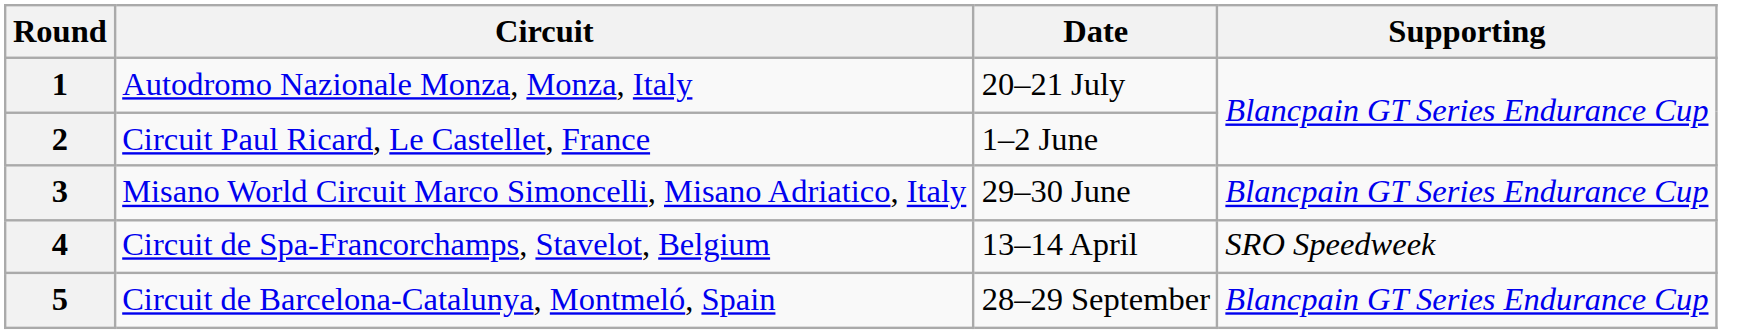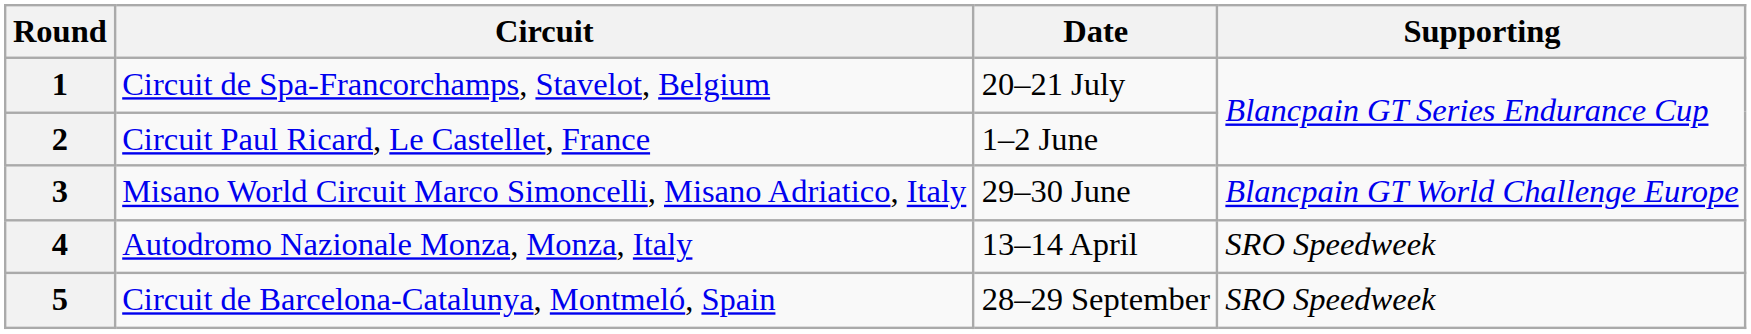 <table class="wikitable" style="font-size: 85%;">
 <tr>
 <th>Round</th>
 <th>Circuit</th>
 <th>Date</th>
 <th>Supporting</th>
 </tr>
 <tr>
 <th>1</th>
-<td> <a href='#'>Autodromo Nazionale Monza</a>, <a href='#'>Monza</a>, <a href='#'>Italy</a></td>
+<td> <a href='#'>Circuit de Spa-Francorchamps</a>, <a href='#'>Stavelot</a>, <a href='#'>Belgium</a></td>
 <td>20–21 July</td>
 <td rowspan=2><em><a href='#'>Blancpain GT Series Endurance Cup</a></em></td>
 </tr>
 <tr>
 <th>2</th>
 <td> <a href='#'>Circuit Paul Ricard</a>, <a href='#'>Le Castellet</a>, <a href='#'>France</a></td>
 <td>1–2 June</td>
 </tr>
 <tr>
 <th>3</th>
 <td> <a href='#'>Misano World Circuit Marco Simoncelli</a>, <a href='#'>Misano Adriatico</a>, <a href='#'>Italy</a></td>
 <td>29–30 June</td>
-<td><em><a href='#'>Blancpain GT Series Endurance Cup</a></em></td>
+<td><em><a href='#'>Blancpain GT World Challenge Europe</a></em></td>
 </tr>
 <tr>
 <th>4</th>
-<td> <a href='#'>Circuit de Spa-Francorchamps</a>, <a href='#'>Stavelot</a>, <a href='#'>Belgium</a></td>
+<td> <a href='#'>Autodromo Nazionale Monza</a>, <a href='#'>Monza</a>, <a href='#'>Italy</a></td>
 <td>13–14 April</td>
 <td><em>SRO Speedweek</em></td>
 </tr>
 <tr>
 <th>5</th>
 <td> <a href='#'>Circuit de Barcelona-Catalunya</a>, <a href='#'>Montmeló</a>, <a href='#'>Spain</a></td>
 <td>28–29 September</td>
-<td><em><a href='#'>Blancpain GT Series Endurance Cup</a></em></td>
+<td><em>SRO Speedweek</em></td>
 </tr>
 </table>
